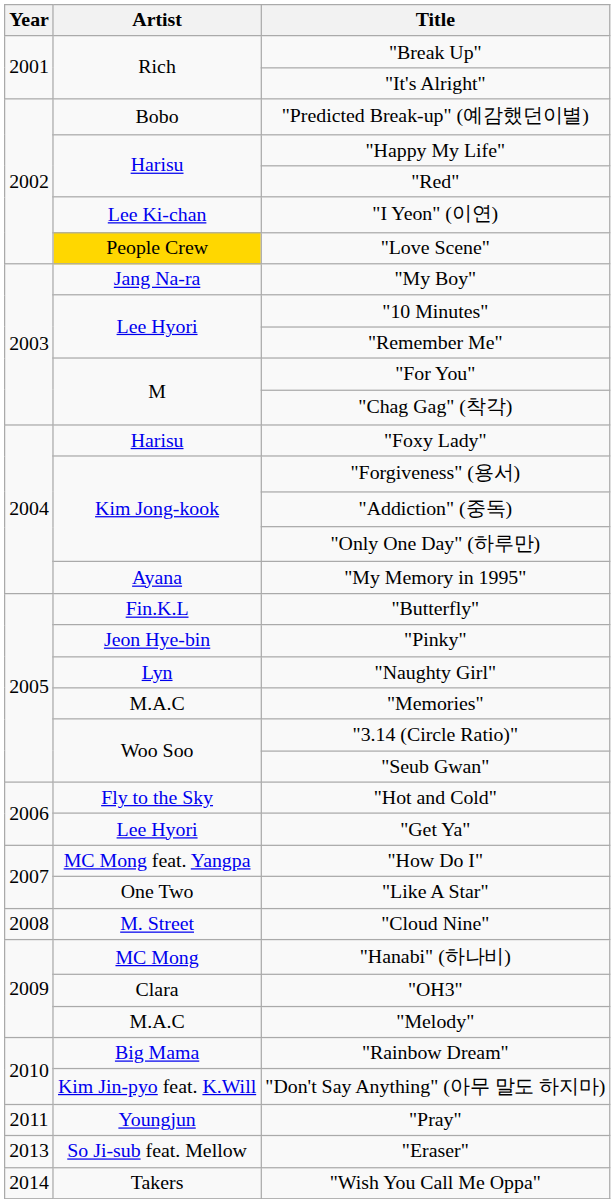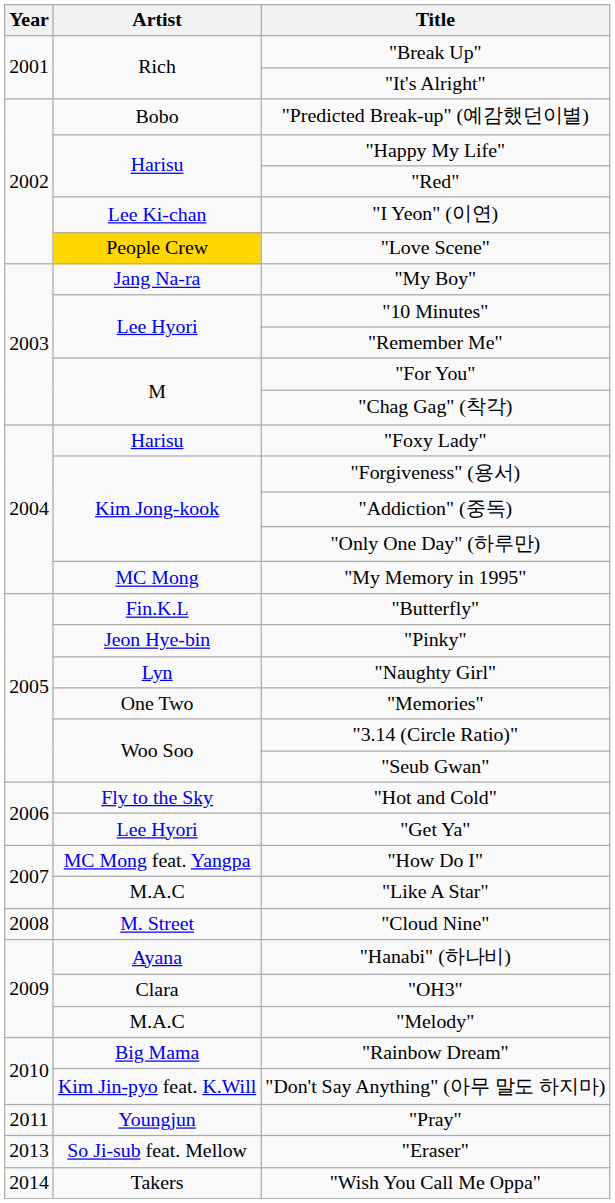 <table class="wikitable plainrowheaders" style="text-align:center;">
 <tr>
 <th>Year</th>
 <th>Artist</th>
 <th>Title</th>
 </tr>
 <tr>
 <td rowspan="2">2001</td>
 <td rowspan="2">Rich</td>
 <td>"Break Up"</td>
 </tr>
 <tr>
 <td>"It's Alright"</td>
 </tr>
 <tr>
 <td rowspan="5">2002</td>
 <td>Bobo</td>
 <td>"Predicted Break-up" (예감했던이별)</td>
 </tr>
 <tr>
 <td rowspan="2"><a href='#'>Harisu</a></td>
 <td>"Happy My Life"</td>
 </tr>
 <tr>
 <td>"Red"</td>
 </tr>
 <tr>
 <td><a href='#'>Lee Ki-chan</a></td>
 <td>"I Yeon" (이연)</td>
 </tr>
 <tr>
 <td style="background: gold;">People Crew</td>
 <td>"Love Scene"</td>
 </tr>
 <tr>
 <td rowspan="5">2003</td>
 <td><a href='#'>Jang Na-ra</a></td>
 <td>"My Boy"</td>
 </tr>
 <tr>
 <td rowspan="2"><a href='#'>Lee Hyori</a></td>
 <td>"10 Minutes"</td>
 </tr>
 <tr>
 <td>"Remember Me"</td>
 </tr>
 <tr>
 <td rowspan="2">M</td>
 <td>"For You"</td>
 </tr>
 <tr>
 <td>"Chag Gag" (착각)</td>
 </tr>
 <tr>
 <td rowspan="5">2004</td>
 <td><a href='#'>Harisu</a></td>
 <td>"Foxy Lady"</td>
 </tr>
 <tr>
 <td rowspan="3"><a href='#'>Kim Jong-kook</a></td>
 <td>"Forgiveness" (용서)</td>
 </tr>
 <tr>
 <td>"Addiction" (중독)</td>
 </tr>
 <tr>
 <td>"Only One Day" (하루만)</td>
 </tr>
 <tr>
-<td><a href='#'>Ayana</a></td>
+<td><a href='#'>MC Mong</a></td>
 <td>"My Memory in 1995"</td>
 </tr>
 <tr>
 <td rowspan="6">2005</td>
 <td><a href='#'>Fin.K.L</a></td>
 <td>"Butterfly"</td>
 </tr>
 <tr>
 <td><a href='#'>Jeon Hye-bin</a></td>
 <td>"Pinky"</td>
 </tr>
 <tr>
 <td><a href='#'>Lyn</a></td>
 <td>"Naughty Girl"</td>
 </tr>
 <tr>
-<td>M.A.C</td>
+<td>One Two</td>
 <td>"Memories"</td>
 </tr>
 <tr>
 <td rowspan="2">Woo Soo</td>
 <td>"3.14 (Circle Ratio)"</td>
 </tr>
 <tr>
 <td>"Seub Gwan"</td>
 </tr>
 <tr>
 <td rowspan="2">2006</td>
 <td><a href='#'>Fly to the Sky</a></td>
 <td>"Hot and Cold"</td>
 </tr>
 <tr>
 <td><a href='#'>Lee Hyori</a></td>
 <td>"Get Ya"</td>
 </tr>
 <tr>
 <td rowspan="2">2007</td>
 <td><a href='#'>MC Mong</a> feat. <a href='#'>Yangpa</a></td>
 <td>"How Do I"</td>
 </tr>
 <tr>
-<td>One Two</td>
+<td>M.A.C</td>
 <td>"Like A Star"</td>
 </tr>
 <tr>
 <td>2008</td>
 <td><a href='#'>M. Street</a></td>
 <td>"Cloud Nine"</td>
 </tr>
 <tr>
 <td rowspan="3">2009</td>
-<td><a href='#'>MC Mong</a></td>
+<td><a href='#'>Ayana</a></td>
 <td>"Hanabi" (하나비)</td>
 </tr>
 <tr>
 <td>Clara</td>
 <td>"OH3"</td>
 </tr>
 <tr>
 <td>M.A.C</td>
 <td>"Melody"</td>
 </tr>
 <tr>
 <td rowspan="2">2010</td>
 <td><a href='#'>Big Mama</a></td>
 <td>"Rainbow Dream"</td>
 </tr>
 <tr>
 <td><a href='#'>Kim Jin-pyo</a> feat. <a href='#'>K.Will</a></td>
 <td>"Don't Say Anything" (아무 말도 하지마)</td>
 </tr>
 <tr>
 <td>2011</td>
 <td><a href='#'>Youngjun</a></td>
 <td>"Pray"</td>
 </tr>
 <tr>
 <td>2013</td>
 <td><a href='#'>So Ji-sub</a> feat. Mellow</td>
 <td>"Eraser"</td>
 </tr>
 <tr>
 <td>2014</td>
 <td>Takers</td>
 <td>"Wish You Call Me Oppa"</td>
 </tr>
 </table>
